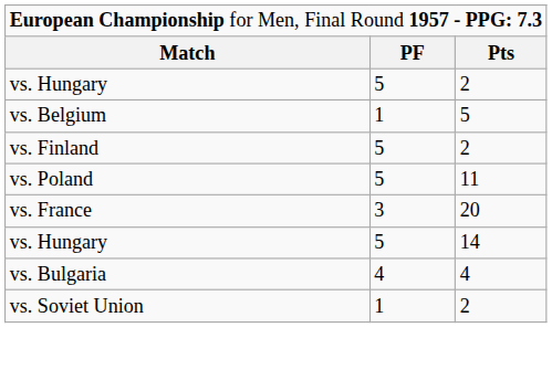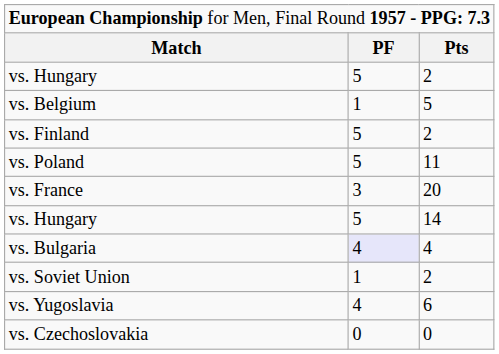 <table class="wikitable" border="1">
 <tr>
 <td colspan="3"><strong>European Championship</strong> for Men, Final Round <strong>1957 - PPG: 7.3</strong></td>
 </tr>
 <tr>
 <th>Match</th>
 <th>PF</th>
 <th>Pts</th>
 </tr>
 <tr>
 <td>vs. Hungary</td>
 <td>5</td>
 <td>2</td>
 </tr>
 <tr>
 <td>vs. Belgium</td>
 <td>1</td>
 <td>5</td>
 </tr>
 <tr>
 <td>vs. Finland</td>
 <td>5</td>
 <td>2</td>
 </tr>
 <tr>
 <td>vs. Poland</td>
 <td>5</td>
 <td>11</td>
 </tr>
 <tr>
 <td>vs. France</td>
 <td>3</td>
 <td>20</td>
 </tr>
 <tr>
 <td>vs. Hungary</td>
 <td>5</td>
 <td>14</td>
 </tr>
 <tr>
 <td>vs. Bulgaria</td>
-<td>4</td>
+<td style="background: lavender;">4</td>
 <td>4</td>
 </tr>
 <tr>
 <td>vs. Soviet Union</td>
 <td>1</td>
 <td>2</td>
 </tr>
+<tr>
+<td>vs. Yugoslavia</td>
+<td>4</td>
+<td>6</td>
+</tr>
+<tr>
+<td>vs. Czechoslovakia</td>
+<td>0</td>
+<td>0</td>
+</tr>
 </table>
